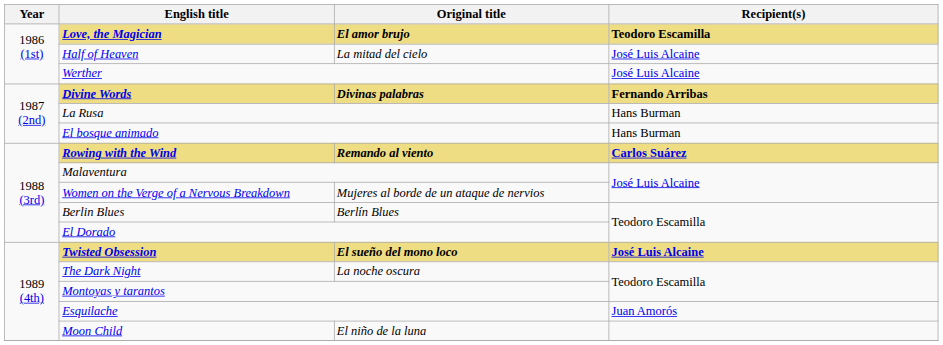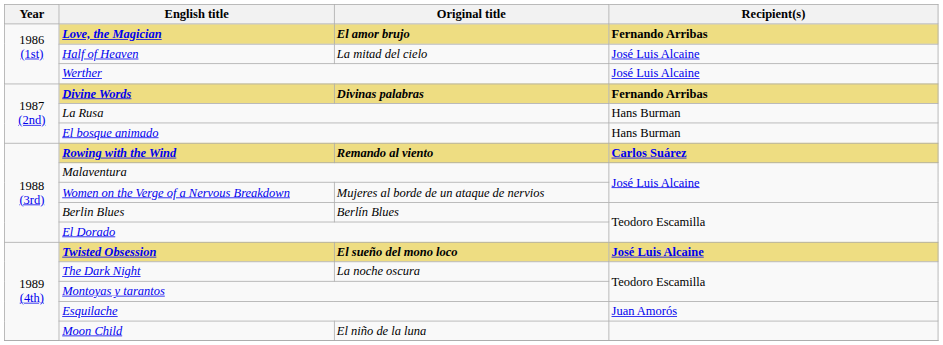 <table class="wikitable sortable" style="text-align:left;"style="width:95%">
 <tr>
 <th scope="col" style="width:5%;">Year</th>
 <th scope="col" style="width:25%;">English title</th>
 <th scope="col" style="width:25%;">Original title</th>
 <th scope="col" style="width:30%;">Recipient(s)</th>
 </tr>
 <tr>
 <td rowspan="3" style="text-align:center;">1986<br><a href='#'>(1st)</a><br><br></td>
 <td style="background:#eedd82;"><strong><em><a href='#'>Love, the Magician</a></em></strong></td>
 <td style="background:#eedd82;"><strong><em>El amor brujo</em></strong></td>
-<td style="background:#eedd82;"><strong>Teodoro Escamilla</strong></td>
+<td style="background:#eedd82;"><strong>Fernando Arribas</strong></td>
 </tr>
 <tr>
 <td><em><a href='#'>Half of Heaven</a></em></td>
 <td><em>La mitad del cielo</em></td>
 <td><a href='#'>José Luis Alcaine</a></td>
 </tr>
 <tr>
 <td colspan="2"><em><a href='#'>Werther</a></em></td>
 <td><a href='#'>José Luis Alcaine</a></td>
 </tr>
 <tr>
 <td rowspan="3" style="text-align:center;">1987<br><a href='#'>(2nd)</a></td>
 <td style="background:#eedd82;"><strong><em><a href='#'>Divine Words</a></em></strong></td>
 <td style="background:#eedd82;"><strong><em>Divinas palabras</em></strong></td>
 <td style="background:#eedd82;"><strong>Fernando Arribas</strong></td>
 </tr>
 <tr>
 <td colspan="2"><em>La Rusa</em></td>
 <td>Hans Burman</td>
 </tr>
 <tr>
 <td colspan="2"><em><a href='#'>El bosque animado</a></em></td>
 <td>Hans Burman</td>
 </tr>
 <tr>
 <td rowspan="5" style="text-align:center;">1988<br><a href='#'>(3rd)</a></td>
 <td style="background:#eedd82;"><strong><em><a href='#'>Rowing with the Wind</a></em></strong></td>
 <td style="background:#eedd82;"><strong><em>Remando al viento</em></strong></td>
 <td style="background:#eedd82;"><strong><a href='#'>Carlos Suárez</a></strong></td>
 </tr>
 <tr>
 <td colspan="2"><em>Malaventura</em></td>
 <td rowspan="2"><a href='#'>José Luis Alcaine</a></td>
 </tr>
 <tr>
 <td><em><a href='#'>Women on the Verge of a Nervous Breakdown</a></em></td>
 <td><em>Mujeres al borde de un ataque de nervios</em></td>
 </tr>
 <tr>
 <td><em>Berlin Blues</em></td>
 <td><em>Berlín Blues</em></td>
 <td rowspan="2">Teodoro Escamilla</td>
 </tr>
 <tr>
 <td colspan="2"><em><a href='#'>El Dorado</a></em></td>
 </tr>
 <tr>
 <td rowspan="5" style="text-align:center;">1989<br><a href='#'>(4th)</a></td>
 <td style="background:#eedd82;"><strong><em><a href='#'>Twisted Obsession</a></em></strong></td>
 <td style="background:#eedd82;"><strong><em>El sueño del mono loco</em></strong></td>
 <td style="background:#eedd82;"><strong><a href='#'>José Luis Alcaine</a></strong></td>
 </tr>
 <tr>
 <td><em><a href='#'>The Dark Night</a></em></td>
 <td><em>La noche oscura</em></td>
 <td rowspan="2">Teodoro Escamilla</td>
 </tr>
 <tr>
 <td colspan="2"><em><a href='#'>Montoyas y tarantos</a></em></td>
 </tr>
 <tr>
 <td colspan="2"><em><a href='#'>Esquilache</a></em></td>
 <td><a href='#'>Juan Amorós</a></td>
 </tr>
 <tr>
 <td><em><a href='#'>Moon Child</a></em></td>
 <td><em>El niño de la luna</em></td>
 <td></td>
 </tr>
 <tr>
 </tr>
 </table>
